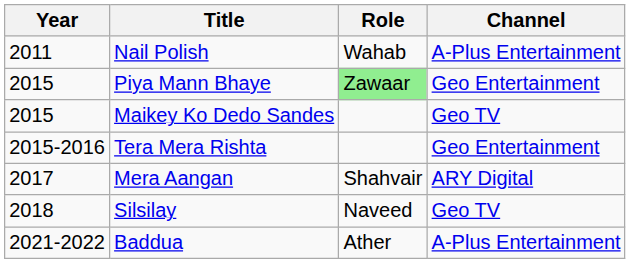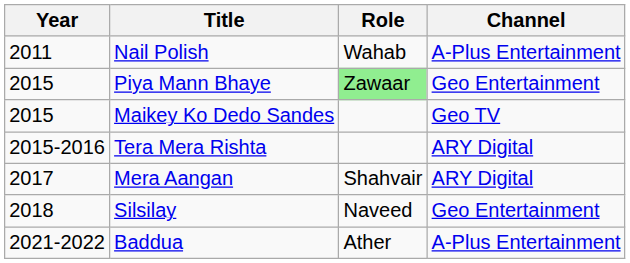 <table class="wikitable">
 <tr>
 <th>Year</th>
 <th>Title</th>
 <th>Role</th>
 <th>Channel</th>
 </tr>
 <tr>
 <td>2011</td>
 <td><a href='#'>Nail Polish</a></td>
 <td>Wahab</td>
 <td><a href='#'>A-Plus Entertainment</a></td>
 </tr>
 <tr>
 <td>2015</td>
 <td><a href='#'>Piya Mann Bhaye</a></td>
 <td style="background: lightgreen;">Zawaar</td>
 <td><a href='#'>Geo Entertainment</a></td>
 </tr>
 <tr>
 <td>2015</td>
 <td><a href='#'>Maikey Ko Dedo Sandes</a></td>
 <td></td>
 <td><a href='#'>Geo TV</a></td>
 </tr>
 <tr>
 <td>2015-2016</td>
 <td><a href='#'>Tera Mera Rishta</a></td>
 <td></td>
-<td><a href='#'>Geo Entertainment</a></td>
+<td><a href='#'>ARY Digital</a></td>
 </tr>
 <tr>
 <td>2017</td>
 <td><a href='#'>Mera Aangan</a></td>
 <td>Shahvair</td>
 <td><a href='#'>ARY Digital</a></td>
 </tr>
 <tr>
 <td>2018</td>
 <td><a href='#'>Silsilay</a></td>
 <td>Naveed</td>
-<td><a href='#'>Geo TV</a></td>
+<td><a href='#'>Geo Entertainment</a></td>
 </tr>
 <tr>
 <td>2021-2022</td>
 <td><a href='#'>Baddua</a></td>
 <td>Ather</td>
 <td><a href='#'>A-Plus Entertainment</a></td>
 </tr>
 </table>
